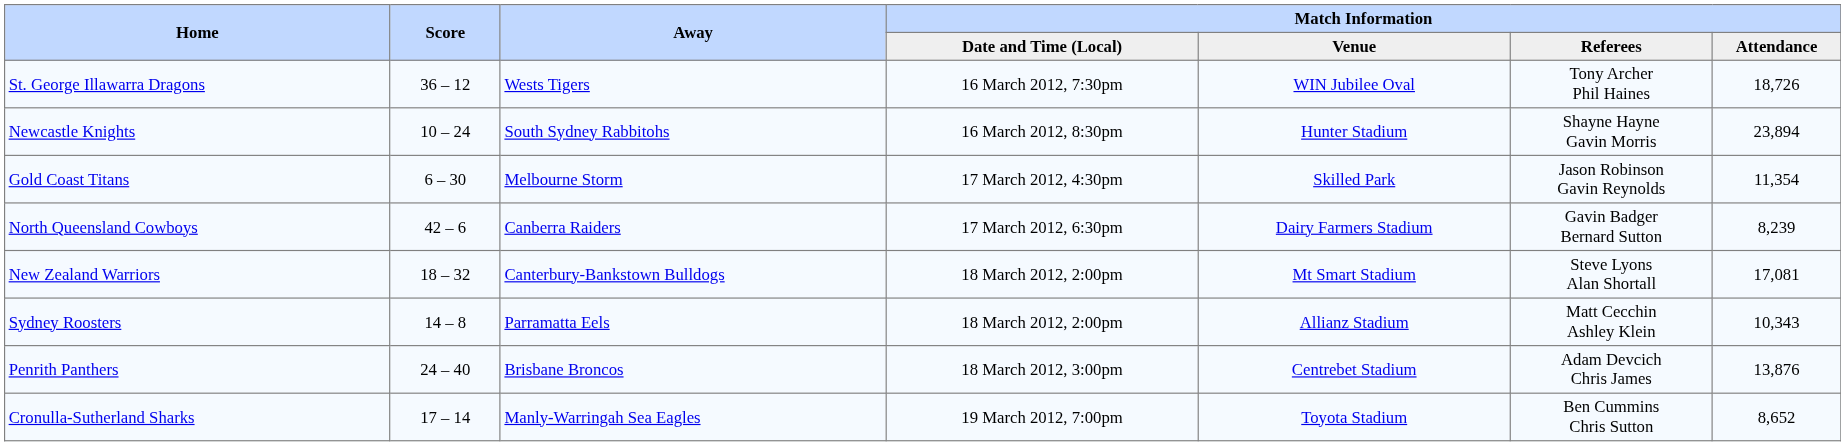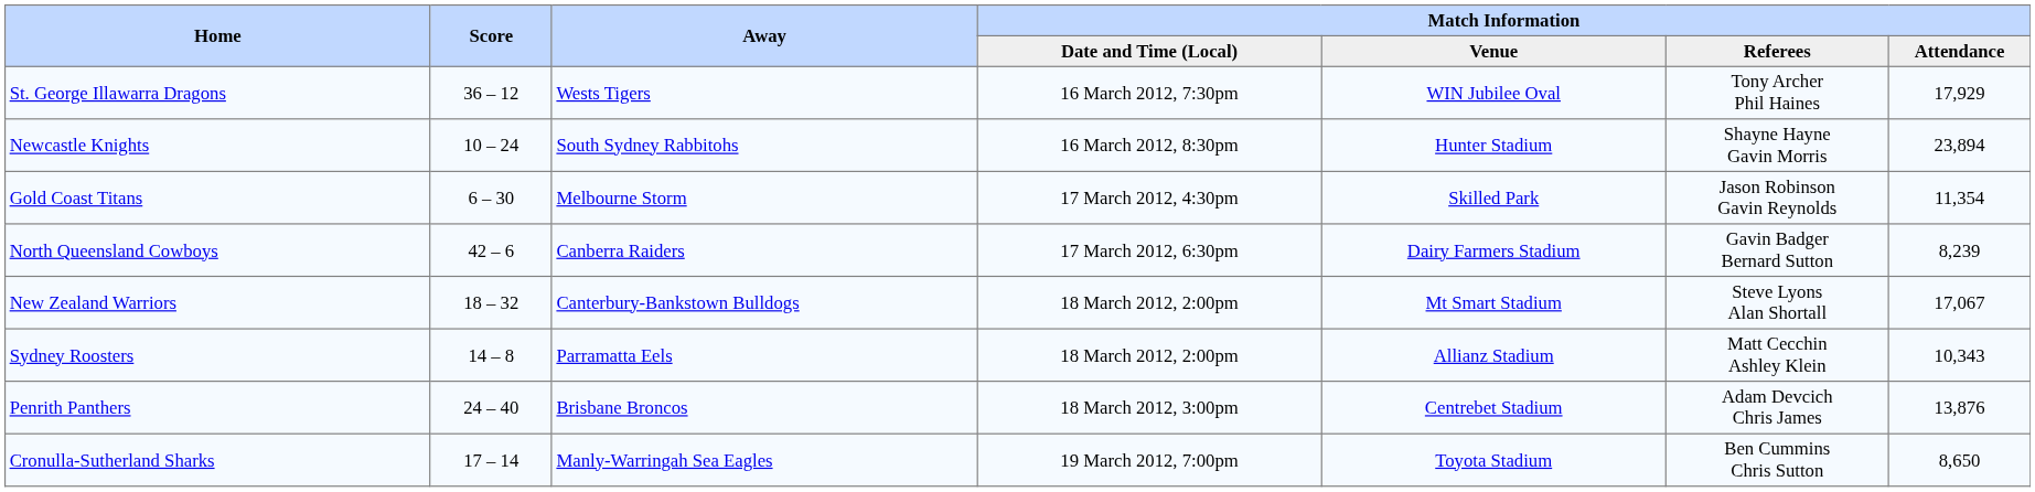 <table border="1" cellpadding="3" cellspacing="0" style="border-collapse:collapse; font-size:90%; width:100%;">
 <tr style="background:#c1d8ff;">
 <th rowspan="2" style="width:21%;">Home</th>
 <th rowspan="2" style="width:6%;">Score</th>
 <th rowspan="2" style="width:21%;">Away</th>
 <th colspan=6>Match Information</th>
 </tr>
 <tr style="background:#efefef;">
 <th width=17%>Date and Time (Local)</th>
 <th width=17%>Venue</th>
 <th width=11%>Referees</th>
 <th width=7%>Attendance</th>
 </tr>
 <tr style="text-align:center; background:#f5faff;">
 <td align=left> <a href='#'>St. George Illawarra Dragons</a></td>
 <td>36 – 12</td>
 <td align=left> <a href='#'>Wests Tigers</a></td>
 <td>16 March 2012, 7:30pm</td>
 <td><a href='#'>WIN Jubilee Oval</a></td>
 <td>Tony Archer<br>Phil Haines</td>
-<td>18,726</td>
+<td>17,929</td>
 </tr>
 <tr style="text-align:center; background:#f5faff;">
 <td align=left> <a href='#'>Newcastle Knights</a></td>
 <td>10 – 24</td>
 <td align=left> <a href='#'>South Sydney Rabbitohs</a></td>
 <td>16 March 2012, 8:30pm</td>
 <td><a href='#'>Hunter Stadium</a></td>
 <td>Shayne Hayne<br>Gavin Morris</td>
 <td>23,894</td>
 </tr>
 <tr style="text-align:center; background:#f5faff;">
 <td align=left> <a href='#'>Gold Coast Titans</a></td>
 <td>6 – 30</td>
 <td align=left> <a href='#'>Melbourne Storm</a></td>
 <td>17 March 2012, 4:30pm</td>
 <td><a href='#'>Skilled Park</a></td>
 <td>Jason Robinson<br>Gavin Reynolds</td>
 <td>11,354</td>
 </tr>
 <tr style="text-align:center; background:#f5faff;">
 <td align=left> <a href='#'>North Queensland Cowboys</a></td>
 <td>42 – 6</td>
 <td align=left> <a href='#'>Canberra Raiders</a></td>
 <td>17 March 2012, 6:30pm</td>
 <td><a href='#'>Dairy Farmers Stadium</a></td>
 <td>Gavin Badger<br>Bernard Sutton</td>
 <td>8,239</td>
 </tr>
 <tr style="text-align:center; background:#f5faff;">
 <td align=left> <a href='#'>New Zealand Warriors</a></td>
 <td>18 – 32</td>
 <td align=left> <a href='#'>Canterbury-Bankstown Bulldogs</a></td>
 <td>18 March 2012, 2:00pm</td>
 <td><a href='#'>Mt Smart Stadium</a></td>
 <td>Steve Lyons<br>Alan Shortall</td>
-<td>17,081</td>
+<td>17,067</td>
 </tr>
 <tr style="text-align:center; background:#f5faff;">
 <td align=left> <a href='#'>Sydney Roosters</a></td>
 <td>14 – 8</td>
 <td align=left> <a href='#'>Parramatta Eels</a></td>
 <td>18 March 2012, 2:00pm</td>
 <td><a href='#'>Allianz Stadium</a></td>
 <td>Matt Cecchin<br>Ashley Klein</td>
 <td>10,343</td>
 </tr>
 <tr style="text-align:center; background:#f5faff;">
 <td align=left> <a href='#'>Penrith Panthers</a></td>
 <td>24 – 40</td>
 <td align=left> <a href='#'>Brisbane Broncos</a></td>
 <td>18 March 2012, 3:00pm</td>
 <td><a href='#'>Centrebet Stadium</a></td>
 <td>Adam Devcich<br>Chris James</td>
 <td>13,876</td>
 </tr>
 <tr style="text-align:center; background:#f5faff;">
 <td align=left> <a href='#'>Cronulla-Sutherland Sharks</a></td>
 <td>17 – 14</td>
 <td align=left> <a href='#'>Manly-Warringah Sea Eagles</a></td>
 <td>19 March 2012, 7:00pm</td>
 <td><a href='#'>Toyota Stadium</a></td>
 <td>Ben Cummins<br>Chris Sutton</td>
-<td>8,652</td>
+<td>8,650</td>
 </tr>
 </table>
